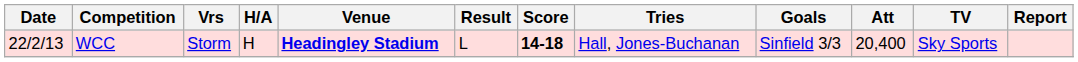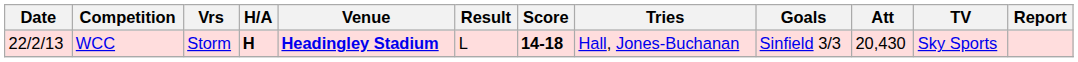 <table class="wikitable" style="font-size:85%;" width="100%">
 <tr>
 <th>Date</th>
 <th>Competition</th>
 <th>Vrs</th>
 <th>H/A</th>
 <th>Venue</th>
 <th>Result</th>
 <th>Score</th>
 <th>Tries</th>
 <th>Goals</th>
 <th>Att</th>
 <th>TV</th>
 <th>Report</th>
 </tr>
 <tr style="background:#ffdddd;" width=20 | >
 <td>22/2/13</td>
 <td><a href='#'>WCC</a></td>
 <td><a href='#'>Storm</a></td>
-<td>H</td>
+<td><strong>H</strong></td>
 <td><strong><a href='#'>Headingley Stadium</a></strong></td>
 <td>L</td>
 <td><strong>14-18</strong></td>
 <td><a href='#'>Hall</a>, <a href='#'>Jones-Buchanan</a></td>
 <td><a href='#'>Sinfield</a> 3/3</td>
-<td>20,400</td>
+<td>20,430</td>
 <td><a href='#'>Sky Sports</a></td>
 <td></td>
 </tr>
 <tr>
 </tr>
 </table>
